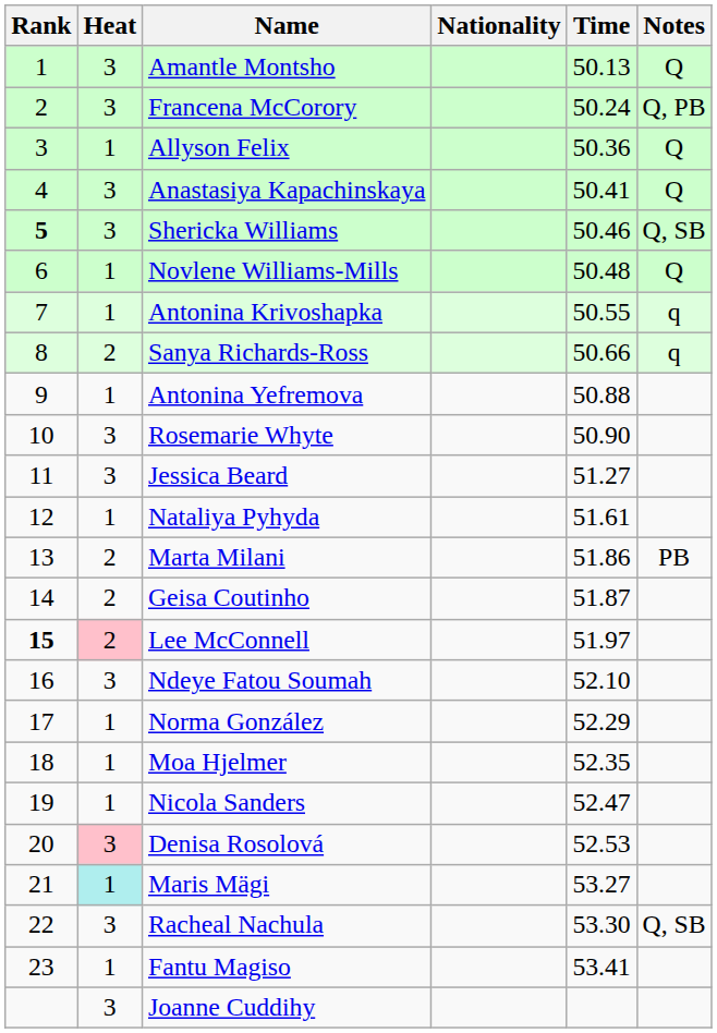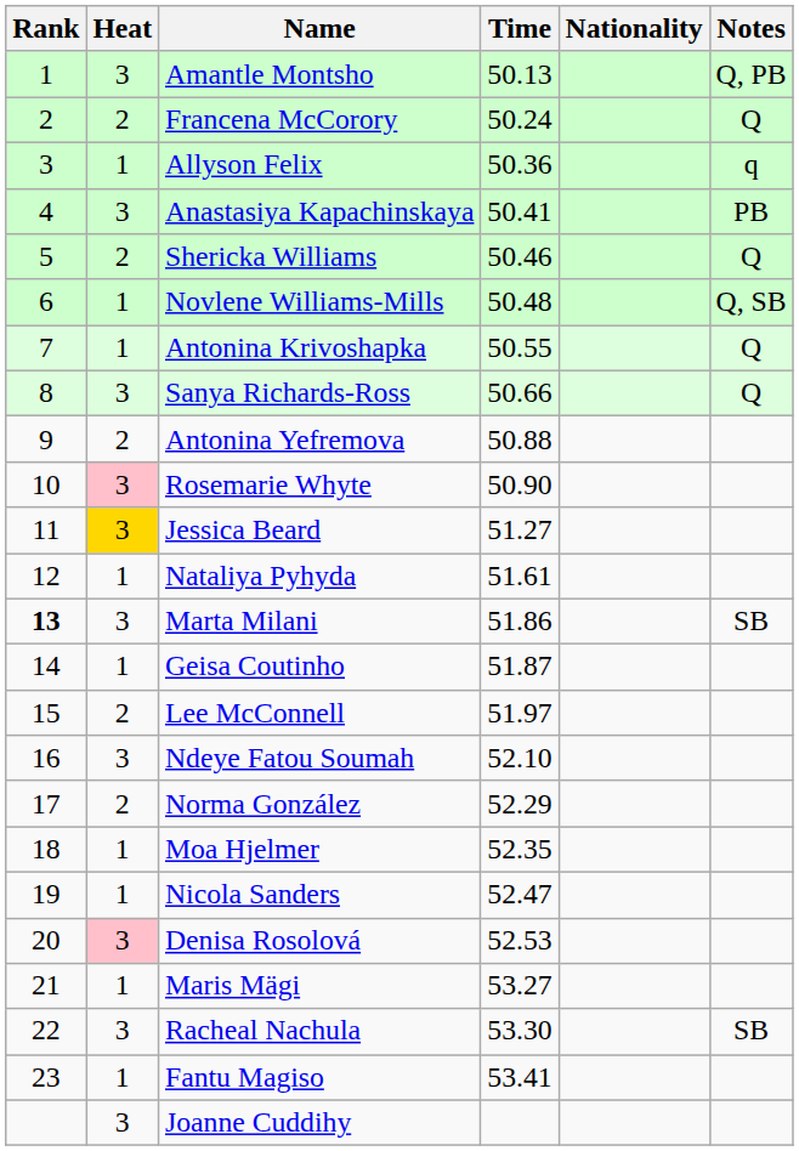 <table class="wikitable sortable" style="text-align:center">
 <tr>
 <th>Rank</th>
 <th>Heat</th>
 <th>Name</th>
+<th>Time</th>
 <th>Nationality</th>
-<th>Time</th>
 <th>Notes</th>
 </tr>
 <tr bgcolor=ccffcc>
 <td>1</td>
 <td>3</td>
 <td align=left><a href='#'>Amantle Montsho</a></td>
+<td>50.13</td>
 <td align=left></td>
-<td>50.13</td>
-<td>Q</td>
+<td>Q, PB</td>
 </tr>
 <tr bgcolor=ccffcc>
 <td>2</td>
-<td>3</td>
+<td>2</td>
 <td align=left><a href='#'>Francena McCorory</a></td>
+<td>50.24</td>
 <td align=left></td>
-<td>50.24</td>
-<td>Q, PB</td>
+<td>Q</td>
 </tr>
 <tr bgcolor=ccffcc>
 <td>3</td>
 <td>1</td>
 <td align=left><a href='#'>Allyson Felix</a></td>
+<td>50.36</td>
 <td align=left></td>
-<td>50.36</td>
-<td>Q</td>
+<td>q</td>
 </tr>
 <tr bgcolor=ccffcc>
 <td>4</td>
 <td>3</td>
 <td align=left><a href='#'>Anastasiya Kapachinskaya</a></td>
+<td>50.41</td>
 <td align=left></td>
-<td>50.41</td>
-<td>Q</td>
+<td>PB</td>
 </tr>
 <tr bgcolor=ccffcc>
-<td><strong>5</strong></td>
-<td>3</td>
+<td>5</td>
+<td>2</td>
 <td align=left><a href='#'>Shericka Williams</a></td>
+<td>50.46</td>
 <td align=left></td>
-<td>50.46</td>
-<td>Q, SB</td>
+<td>Q</td>
 </tr>
 <tr bgcolor=ccffcc>
 <td>6</td>
 <td>1</td>
 <td align=left><a href='#'>Novlene Williams-Mills</a></td>
+<td>50.48</td>
 <td align=left></td>
-<td>50.48</td>
-<td>Q</td>
+<td>Q, SB</td>
 </tr>
 <tr bgcolor=ddffdd>
 <td>7</td>
 <td>1</td>
 <td align=left><a href='#'>Antonina Krivoshapka</a></td>
+<td>50.55</td>
 <td align=left></td>
-<td>50.55</td>
-<td>q</td>
+<td>Q</td>
 </tr>
 <tr bgcolor=ddffdd>
 <td>8</td>
-<td>2</td>
+<td>3</td>
 <td align=left><a href='#'>Sanya Richards-Ross</a></td>
+<td>50.66</td>
 <td align=left></td>
-<td>50.66</td>
-<td>q</td>
+<td>Q</td>
 </tr>
 <tr>
 <td>9</td>
-<td>1</td>
+<td>2</td>
 <td align=left><a href='#'>Antonina Yefremova</a></td>
+<td>50.88</td>
 <td align=left></td>
-<td>50.88</td>
 <td></td>
 </tr>
 <tr>
 <td>10</td>
-<td>3</td>
+<td style="background: pink;">3</td>
 <td align=left><a href='#'>Rosemarie Whyte</a></td>
+<td>50.90</td>
 <td align=left></td>
-<td>50.90</td>
 <td></td>
 </tr>
 <tr>
 <td>11</td>
-<td>3</td>
+<td style="background: gold;">3</td>
 <td align=left><a href='#'>Jessica Beard</a></td>
+<td>51.27</td>
 <td align=left></td>
-<td>51.27</td>
 <td></td>
 </tr>
 <tr>
 <td>12</td>
 <td>1</td>
 <td align=left><a href='#'>Nataliya Pyhyda</a></td>
+<td>51.61</td>
 <td align=left></td>
-<td>51.61</td>
 <td></td>
 </tr>
 <tr>
-<td>13</td>
-<td>2</td>
+<td><strong>13</strong></td>
+<td>3</td>
 <td align=left><a href='#'>Marta Milani</a></td>
+<td>51.86</td>
 <td align=left></td>
-<td>51.86</td>
-<td>PB</td>
+<td>SB</td>
 </tr>
 <tr>
 <td>14</td>
-<td>2</td>
+<td>1</td>
 <td align=left><a href='#'>Geisa Coutinho</a></td>
+<td>51.87</td>
 <td align=left></td>
-<td>51.87</td>
 <td></td>
 </tr>
 <tr>
-<td><strong>15</strong></td>
-<td style="background: pink;">2</td>
+<td>15</td>
+<td>2</td>
 <td align=left><a href='#'>Lee McConnell</a></td>
+<td>51.97</td>
 <td align=left></td>
-<td>51.97</td>
 <td></td>
 </tr>
 <tr>
 <td>16</td>
 <td>3</td>
 <td align=left><a href='#'>Ndeye Fatou Soumah</a></td>
+<td>52.10</td>
 <td align=left></td>
-<td>52.10</td>
 <td></td>
 </tr>
 <tr>
 <td>17</td>
-<td>1</td>
+<td>2</td>
 <td align=left><a href='#'>Norma González</a></td>
+<td>52.29</td>
 <td align=left></td>
-<td>52.29</td>
 <td></td>
 </tr>
 <tr>
 <td>18</td>
 <td>1</td>
 <td align=left><a href='#'>Moa Hjelmer</a></td>
+<td>52.35</td>
 <td align=left></td>
-<td>52.35</td>
 <td></td>
 </tr>
 <tr>
 <td>19</td>
 <td>1</td>
 <td align=left><a href='#'>Nicola Sanders</a></td>
+<td>52.47</td>
 <td align=left></td>
-<td>52.47</td>
 <td></td>
 </tr>
 <tr>
 <td>20</td>
 <td style="background: pink;">3</td>
 <td align=left><a href='#'>Denisa Rosolová</a></td>
+<td>52.53</td>
 <td align=left></td>
-<td>52.53</td>
 <td></td>
 </tr>
 <tr>
 <td>21</td>
-<td style="background: paleturquoise;">1</td>
+<td>1</td>
 <td align=left><a href='#'>Maris Mägi</a></td>
+<td>53.27</td>
 <td align=left></td>
-<td>53.27</td>
 <td></td>
 </tr>
 <tr>
 <td>22</td>
 <td>3</td>
 <td align=left><a href='#'>Racheal Nachula</a></td>
+<td>53.30</td>
 <td align=left></td>
-<td>53.30</td>
-<td>Q, SB</td>
+<td>SB</td>
 </tr>
 <tr>
 <td>23</td>
 <td>1</td>
 <td align=left><a href='#'>Fantu Magiso</a></td>
+<td>53.41</td>
 <td align=left></td>
-<td>53.41</td>
 <td></td>
 </tr>
 <tr>
 <td></td>
 <td>3</td>
 <td align=left><a href='#'>Joanne Cuddihy</a></td>
+<td></td>
 <td align=left></td>
-<td></td>
 <td></td>
 </tr>
 </table>
